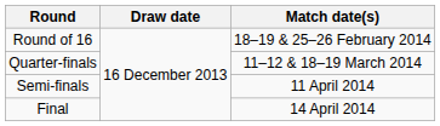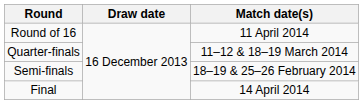 <table class="wikitable" style="text-align:center">
 <tr>
 <th>Round</th>
 <th>Draw date</th>
 <th>Match date(s)</th>
 </tr>
 <tr>
 <td>Round of 16</td>
 <td rowspan="4">16 December 2013</td>
-<td>18–19 & 25–26 February 2014</td>
+<td>11 April 2014</td>
 </tr>
 <tr>
 <td>Quarter-finals</td>
 <td>11–12 & 18–19 March 2014</td>
 </tr>
 <tr>
 <td>Semi-finals</td>
-<td>11 April 2014</td>
+<td>18–19 & 25–26 February 2014</td>
 </tr>
 <tr>
 <td>Final</td>
 <td>14 April 2014</td>
 </tr>
 </table>
